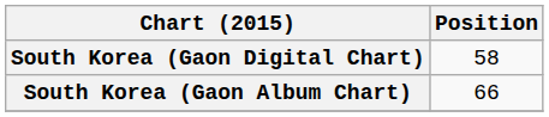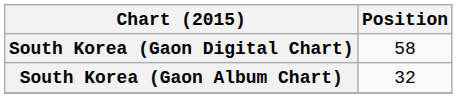 <table class="wikitable plainrowheaders">
 <tr>
 <th>Chart (2015)</th>
 <th>Position</th>
 </tr>
 <tr>
 <th scope="row">South Korea (Gaon Digital Chart)</th>
 <td align="center">58</td>
 </tr>
 <tr>
 <th scope="row">South Korea (Gaon Album Chart)</th>
-<td align="center">66</td>
+<td align="center">32</td>
 </tr>
 <tr>
 </tr>
 </table>
